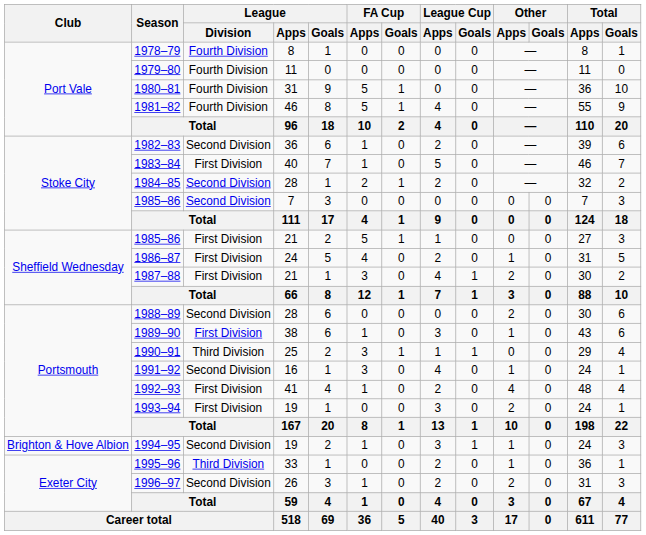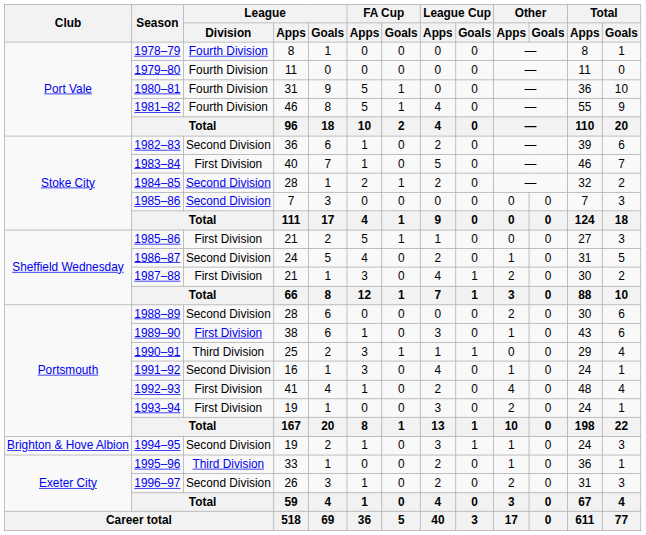 <table class="wikitable" style="text-align:center">
 <tr>
 <th rowspan="2">Club</th>
 <th rowspan="2">Season</th>
 <th colspan="3">League</th>
 <th colspan="2">FA Cup</th>
 <th colspan="2">League Cup</th>
 <th colspan="2">Other</th>
 <th colspan="2">Total</th>
 </tr>
 <tr>
 <th>Division</th>
 <th>Apps</th>
 <th>Goals</th>
 <th>Apps</th>
 <th>Goals</th>
 <th>Apps</th>
 <th>Goals</th>
 <th>Apps</th>
 <th>Goals</th>
 <th>Apps</th>
 <th>Goals</th>
 </tr>
 <tr>
 <td rowspan="5"><a href='#'>Port Vale</a></td>
 <td><a href='#'>1978–79</a></td>
 <td><a href='#'>Fourth Division</a></td>
 <td>8</td>
 <td>1</td>
 <td>0</td>
 <td>0</td>
 <td>0</td>
 <td>0</td>
 <td colspan=2>—</td>
 <td>8</td>
 <td>1</td>
 </tr>
 <tr>
 <td><a href='#'>1979–80</a></td>
 <td>Fourth Division</td>
 <td>11</td>
 <td>0</td>
 <td>0</td>
 <td>0</td>
 <td>0</td>
 <td>0</td>
 <td colspan=2>—</td>
 <td>11</td>
 <td>0</td>
 </tr>
 <tr>
 <td><a href='#'>1980–81</a></td>
 <td>Fourth Division</td>
 <td>31</td>
 <td>9</td>
 <td>5</td>
 <td>1</td>
 <td>0</td>
 <td>0</td>
 <td colspan=2>—</td>
 <td>36</td>
 <td>10</td>
 </tr>
 <tr>
 <td><a href='#'>1981–82</a></td>
 <td>Fourth Division</td>
 <td>46</td>
 <td>8</td>
 <td>5</td>
 <td>1</td>
 <td>4</td>
 <td>0</td>
 <td colspan=2>—</td>
 <td>55</td>
 <td>9</td>
 </tr>
 <tr>
 <th colspan="2">Total</th>
 <th>96</th>
 <th>18</th>
 <th>10</th>
 <th>2</th>
 <th>4</th>
 <th>0</th>
 <th colspan=2>—</th>
 <th>110</th>
 <th>20</th>
 </tr>
 <tr>
 <td rowspan="5"><a href='#'>Stoke City</a></td>
 <td><a href='#'>1982–83</a></td>
 <td>Second Division</td>
 <td>36</td>
 <td>6</td>
 <td>1</td>
 <td>0</td>
 <td>2</td>
 <td>0</td>
 <td colspan=2>—</td>
 <td>39</td>
 <td>6</td>
 </tr>
 <tr>
 <td><a href='#'>1983–84</a></td>
 <td>First Division</td>
 <td>40</td>
 <td>7</td>
 <td>1</td>
 <td>0</td>
 <td>5</td>
 <td>0</td>
 <td colspan=2>—</td>
 <td>46</td>
 <td>7</td>
 </tr>
 <tr>
 <td><a href='#'>1984–85</a></td>
 <td><a href='#'>Second Division</a></td>
 <td>28</td>
 <td>1</td>
 <td>2</td>
 <td>1</td>
 <td>2</td>
 <td>0</td>
 <td colspan=2>—</td>
 <td>32</td>
 <td>2</td>
 </tr>
 <tr>
 <td><a href='#'>1985–86</a></td>
 <td><a href='#'>Second Division</a></td>
 <td>7</td>
 <td>3</td>
 <td>0</td>
 <td>0</td>
 <td>0</td>
 <td>0</td>
 <td>0</td>
 <td>0</td>
 <td>7</td>
 <td>3</td>
 </tr>
 <tr>
 <th colspan="2">Total</th>
 <th>111</th>
 <th>17</th>
 <th>4</th>
 <th>1</th>
 <th>9</th>
 <th>0</th>
 <th>0</th>
 <th>0</th>
 <th>124</th>
 <th>18</th>
 </tr>
 <tr>
 <td rowspan="4"><a href='#'>Sheffield Wednesday</a></td>
 <td><a href='#'>1985–86</a></td>
 <td>First Division</td>
 <td>21</td>
 <td>2</td>
 <td>5</td>
 <td>1</td>
 <td>1</td>
 <td>0</td>
 <td>0</td>
 <td>0</td>
 <td>27</td>
 <td>3</td>
 </tr>
 <tr>
 <td><a href='#'>1986–87</a></td>
-<td>First Division</td>
+<td>Second Division</td>
 <td>24</td>
 <td>5</td>
 <td>4</td>
 <td>0</td>
 <td>2</td>
 <td>0</td>
 <td>1</td>
 <td>0</td>
 <td>31</td>
 <td>5</td>
 </tr>
 <tr>
 <td><a href='#'>1987–88</a></td>
 <td>First Division</td>
 <td>21</td>
 <td>1</td>
 <td>3</td>
 <td>0</td>
 <td>4</td>
 <td>1</td>
 <td>2</td>
 <td>0</td>
 <td>30</td>
 <td>2</td>
 </tr>
 <tr>
 <th colspan="2">Total</th>
 <th>66</th>
 <th>8</th>
 <th>12</th>
 <th>1</th>
 <th>7</th>
 <th>1</th>
 <th>3</th>
 <th>0</th>
 <th>88</th>
 <th>10</th>
 </tr>
 <tr>
 <td rowspan="7"><a href='#'>Portsmouth</a></td>
 <td><a href='#'>1988–89</a></td>
 <td>Second Division</td>
 <td>28</td>
 <td>6</td>
 <td>0</td>
 <td>0</td>
 <td>0</td>
 <td>0</td>
 <td>2</td>
 <td>0</td>
 <td>30</td>
 <td>6</td>
 </tr>
 <tr>
 <td><a href='#'>1989–90</a></td>
 <td><a href='#'>First Division</a></td>
 <td>38</td>
 <td>6</td>
 <td>1</td>
 <td>0</td>
 <td>3</td>
 <td>0</td>
 <td>1</td>
 <td>0</td>
 <td>43</td>
 <td>6</td>
 </tr>
 <tr>
 <td><a href='#'>1990–91</a></td>
 <td>Third Division</td>
 <td>25</td>
 <td>2</td>
 <td>3</td>
 <td>1</td>
 <td>1</td>
 <td>1</td>
 <td>0</td>
 <td>0</td>
 <td>29</td>
 <td>4</td>
 </tr>
 <tr>
 <td><a href='#'>1991–92</a></td>
 <td>Second Division</td>
 <td>16</td>
 <td>1</td>
 <td>3</td>
 <td>0</td>
 <td>4</td>
 <td>0</td>
 <td>1</td>
 <td>0</td>
 <td>24</td>
 <td>1</td>
 </tr>
 <tr>
 <td><a href='#'>1992–93</a></td>
 <td>First Division</td>
 <td>41</td>
 <td>4</td>
 <td>1</td>
 <td>0</td>
 <td>2</td>
 <td>0</td>
 <td>4</td>
 <td>0</td>
 <td>48</td>
 <td>4</td>
 </tr>
 <tr>
 <td><a href='#'>1993–94</a></td>
 <td>First Division</td>
 <td>19</td>
 <td>1</td>
 <td>0</td>
 <td>0</td>
 <td>3</td>
 <td>0</td>
 <td>2</td>
 <td>0</td>
 <td>24</td>
 <td>1</td>
 </tr>
 <tr>
 <th colspan="2">Total</th>
 <th>167</th>
 <th>20</th>
 <th>8</th>
 <th>1</th>
 <th>13</th>
 <th>1</th>
 <th>10</th>
 <th>0</th>
 <th>198</th>
 <th>22</th>
 </tr>
 <tr>
 <td><a href='#'>Brighton & Hove Albion</a></td>
 <td><a href='#'>1994–95</a></td>
 <td>Second Division</td>
 <td>19</td>
 <td>2</td>
 <td>1</td>
 <td>0</td>
 <td>3</td>
 <td>1</td>
 <td>1</td>
 <td>0</td>
 <td>24</td>
 <td>3</td>
 </tr>
 <tr>
 <td rowspan="3"><a href='#'>Exeter City</a></td>
 <td><a href='#'>1995–96</a></td>
 <td><a href='#'>Third Division</a></td>
 <td>33</td>
 <td>1</td>
 <td>0</td>
 <td>0</td>
 <td>2</td>
 <td>0</td>
 <td>1</td>
 <td>0</td>
 <td>36</td>
 <td>1</td>
 </tr>
 <tr>
 <td><a href='#'>1996–97</a></td>
 <td>Second Division</td>
 <td>26</td>
 <td>3</td>
 <td>1</td>
 <td>0</td>
 <td>2</td>
 <td>0</td>
 <td>2</td>
 <td>0</td>
 <td>31</td>
 <td>3</td>
 </tr>
 <tr>
 <th colspan="2">Total</th>
 <th>59</th>
 <th>4</th>
 <th>1</th>
 <th>0</th>
 <th>4</th>
 <th>0</th>
 <th>3</th>
 <th>0</th>
 <th>67</th>
 <th>4</th>
 </tr>
 <tr>
 <th colspan="3">Career total</th>
 <th>518</th>
 <th>69</th>
 <th>36</th>
 <th>5</th>
 <th>40</th>
 <th>3</th>
 <th>17</th>
 <th>0</th>
 <th>611</th>
 <th>77</th>
 </tr>
 </table>
